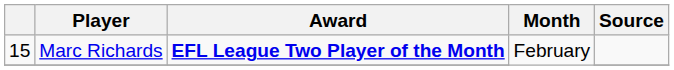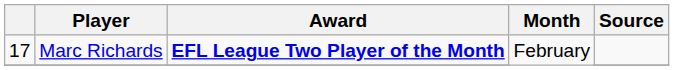 <table class="wikitable sortable" style="text-align:left; font-size:95%;">
 <tr>
 <th></th>
 <th>Player</th>
 <th>Award</th>
 <th>Month</th>
 <th>Source</th>
 </tr>
 <tr>
-<td align=center>15</td>
+<td align=center>17</td>
 <td>  <a href='#'>Marc Richards</a></td>
 <td align=center><strong><a href='#'>EFL League Two Player of the Month</a></strong></td>
 <td rowspan=3 style="text-align:center;">February</td>
 <td align=center></td>
 </tr>
 <tr>
 </tr>
 </table>
